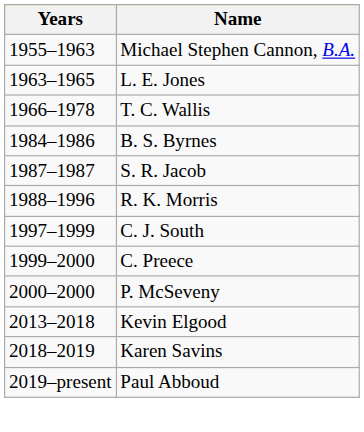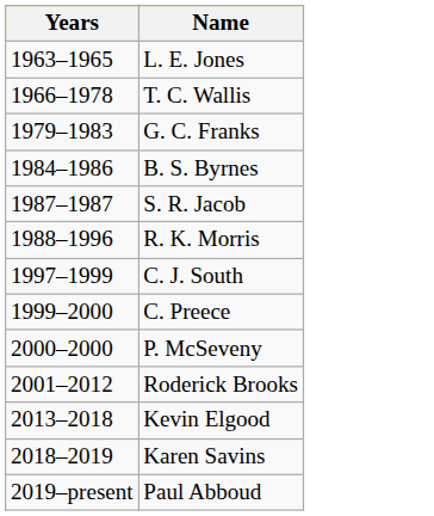 <table class="wikitable">
 <tr style="background:#fc3;">
 <th>Years</th>
 <th>Name</th>
-</tr>
-<tr>
-<td>1955–1963</td>
-<td>Michael Stephen Cannon, <em><a href='#'>B.A.</a></em></td>
 </tr>
 <tr>
 <td>1963–1965</td>
 <td>L. E. Jones</td>
 </tr>
 <tr>
 <td>1966–1978</td>
 <td>T. C. Wallis</td>
+</tr>
+<tr>
+<td>1979–1983</td>
+<td>G. C. Franks</td>
 </tr>
 <tr>
 <td>1984–1986</td>
 <td>B. S. Byrnes</td>
 </tr>
 <tr>
 <td>1987–1987</td>
 <td>S. R. Jacob</td>
 </tr>
 <tr>
 <td>1988–1996</td>
 <td>R. K. Morris</td>
 </tr>
 <tr>
 <td>1997–1999</td>
 <td>C. J. South</td>
 </tr>
 <tr>
 <td>1999–2000</td>
 <td>C. Preece</td>
 </tr>
 <tr>
 <td>2000–2000</td>
 <td>P. McSeveny</td>
 </tr>
 <tr>
+<td>2001–2012</td>
+<td>Roderick Brooks</td>
+</tr>
+<tr>
 <td>2013–2018</td>
 <td>Kevin Elgood</td>
 </tr>
 <tr>
 <td>2018–2019</td>
 <td>Karen Savins</td>
 </tr>
 <tr>
 <td>2019–present</td>
 <td>Paul Abboud</td>
 </tr>
 </table>
